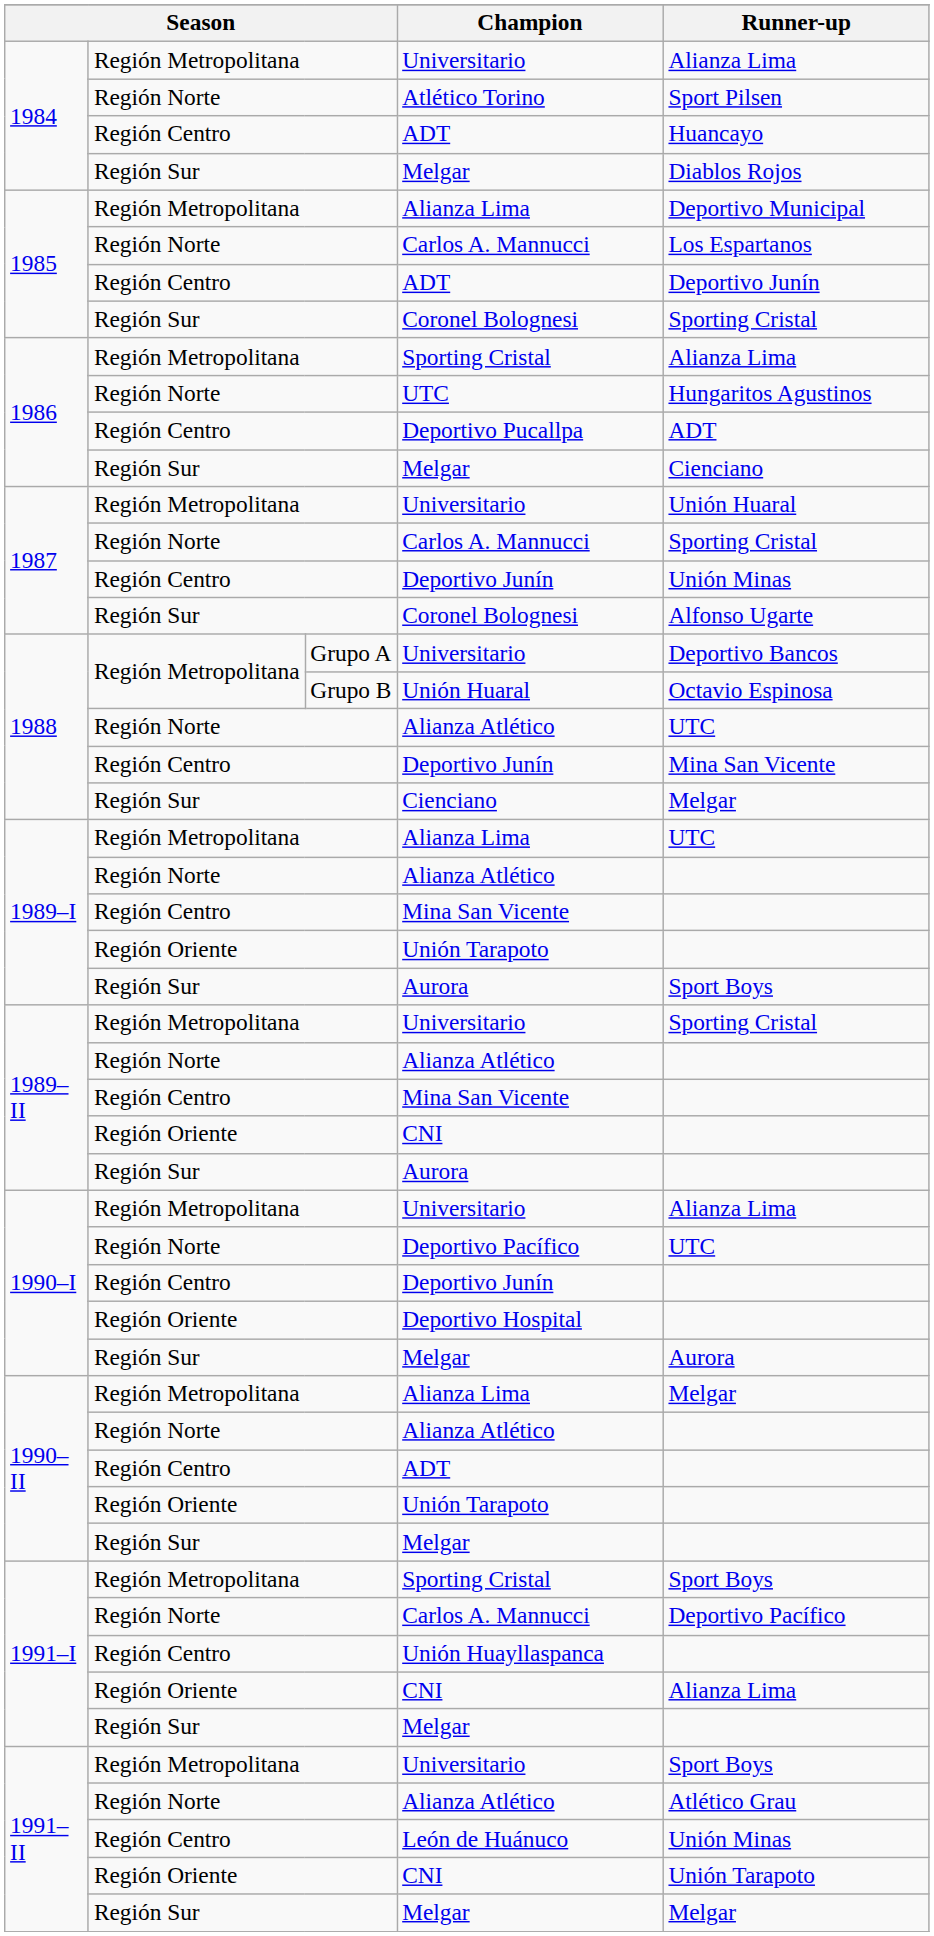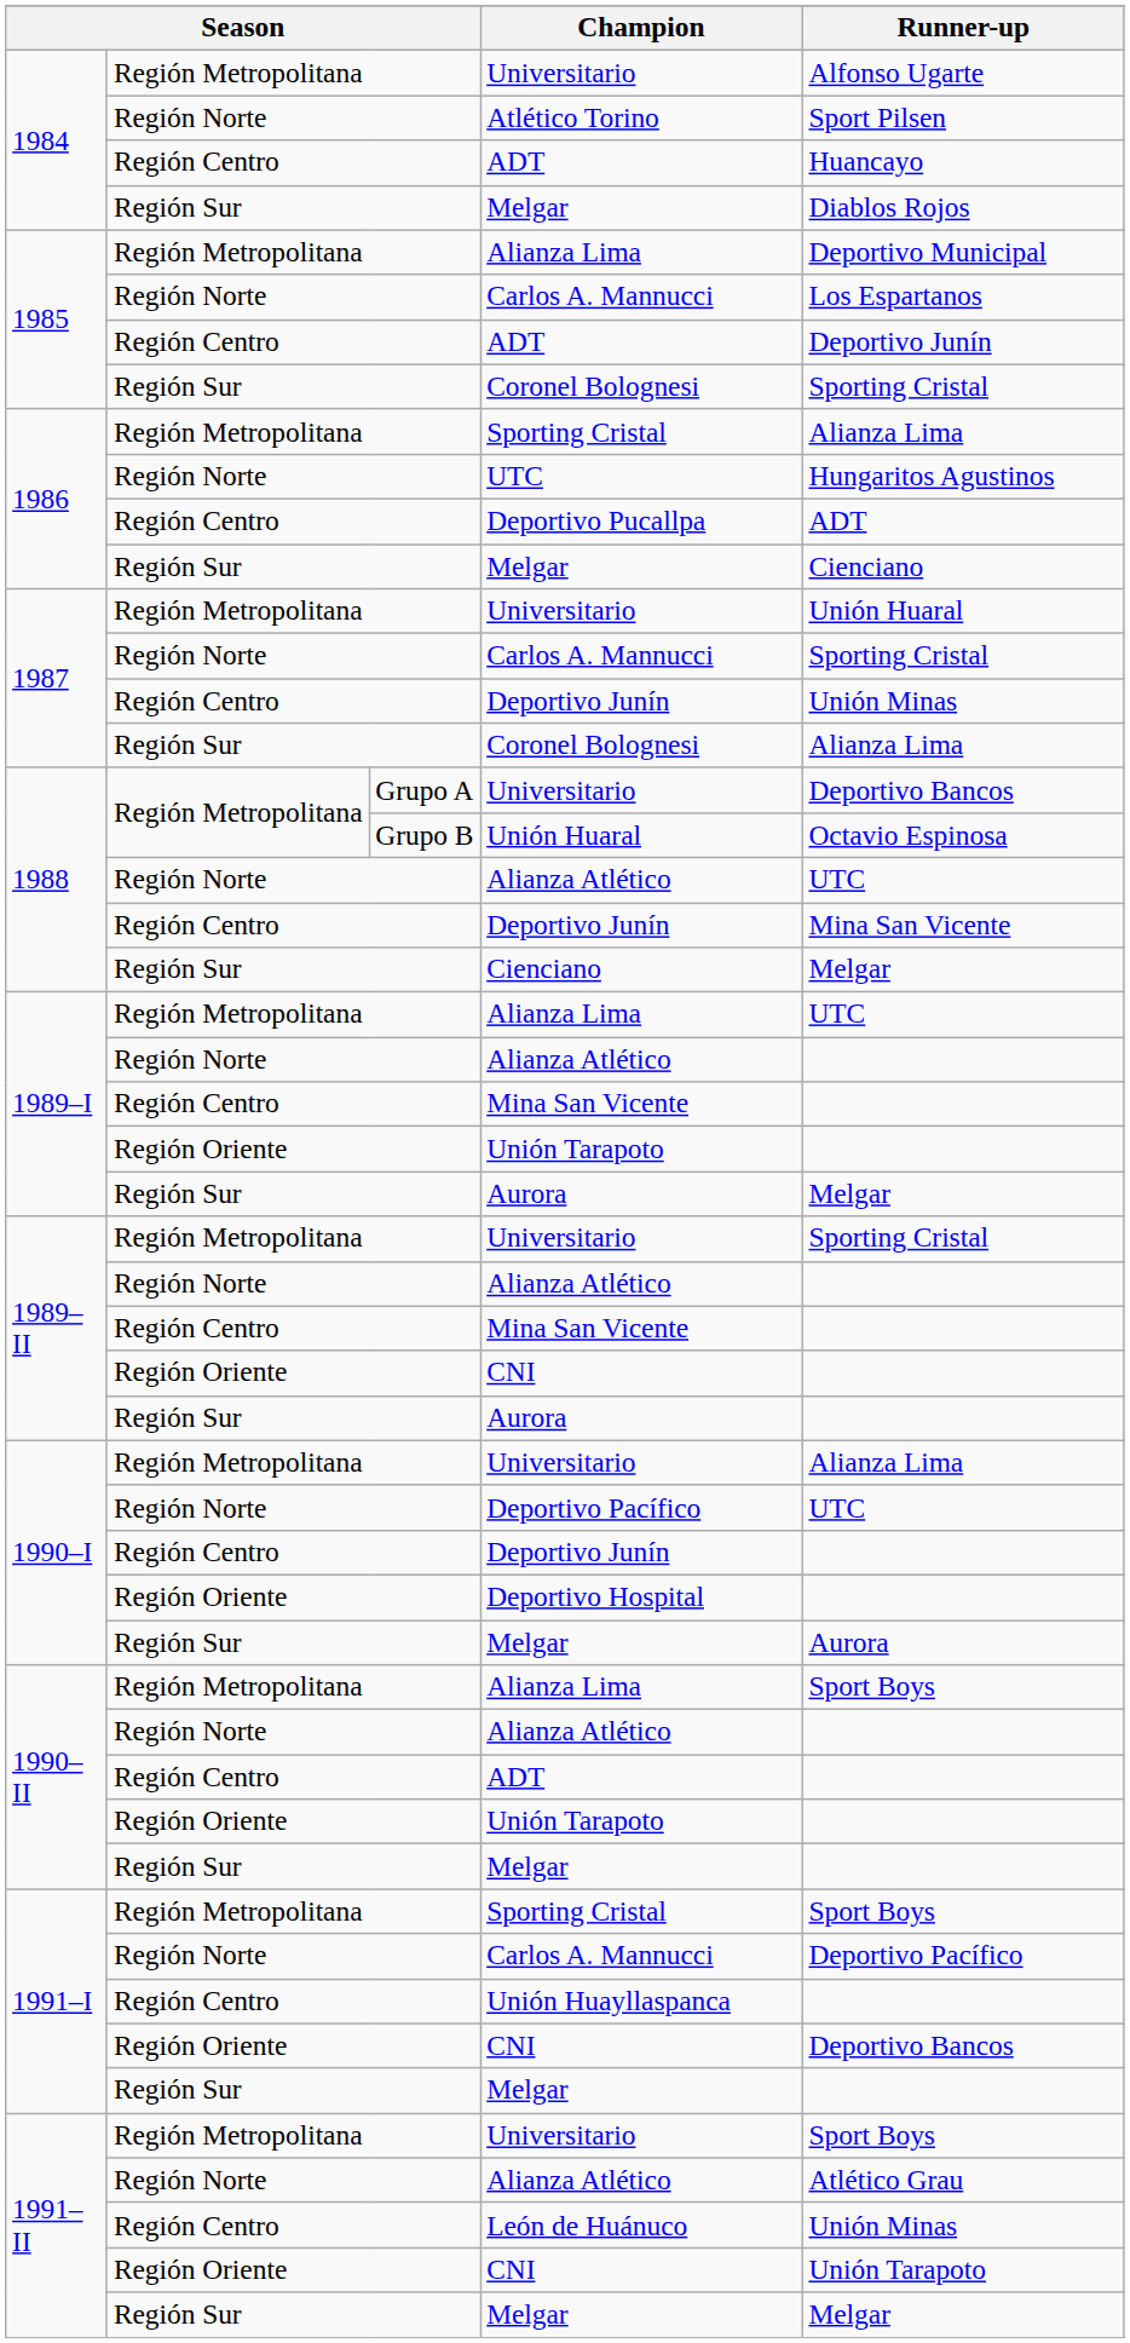 <table class="wikitable sortable">
 <tr>
 </tr>
 <tr>
 <th width="200" colspan="3">Season</th>
 <th width="175">Champion</th>
 <th width="175">Runner-up</th>
 </tr>
 <tr>
 <td rowspan=4 width=50><a href='#'>1984</a></td>
 <td colspan="2">Región Metropolitana</td>
 <td><a href='#'>Universitario</a></td>
-<td><a href='#'>Alianza Lima</a></td>
+<td><a href='#'>Alfonso Ugarte</a></td>
 </tr>
 <tr>
 <td colspan="2">Región Norte</td>
 <td><a href='#'>Atlético Torino</a></td>
 <td><a href='#'>Sport Pilsen</a></td>
 </tr>
 <tr>
 <td colspan="2">Región Centro</td>
 <td><a href='#'>ADT</a></td>
 <td><a href='#'>Huancayo</a></td>
 </tr>
 <tr>
 <td colspan="2">Región Sur</td>
 <td><a href='#'>Melgar</a></td>
 <td><a href='#'>Diablos Rojos</a></td>
 </tr>
 <tr>
 <td rowspan=4 width=50><a href='#'>1985</a></td>
 <td colspan="2">Región Metropolitana</td>
 <td><a href='#'>Alianza Lima</a></td>
 <td><a href='#'>Deportivo Municipal</a></td>
 </tr>
 <tr>
 <td colspan="2">Región Norte</td>
 <td><a href='#'>Carlos A. Mannucci</a></td>
 <td><a href='#'>Los Espartanos</a></td>
 </tr>
 <tr>
 <td colspan="2">Región Centro</td>
 <td><a href='#'>ADT</a></td>
 <td><a href='#'>Deportivo Junín</a></td>
 </tr>
 <tr>
 <td colspan="2">Región Sur</td>
 <td><a href='#'>Coronel Bolognesi</a></td>
 <td><a href='#'>Sporting Cristal</a></td>
 </tr>
 <tr>
 <td rowspan=4 width=50><a href='#'>1986</a></td>
 <td colspan="2">Región Metropolitana</td>
 <td><a href='#'>Sporting Cristal</a></td>
 <td><a href='#'>Alianza Lima</a></td>
 </tr>
 <tr>
 <td colspan="2">Región Norte</td>
 <td><a href='#'>UTC</a></td>
 <td><a href='#'>Hungaritos Agustinos</a></td>
 </tr>
 <tr>
 <td colspan="2">Región Centro</td>
 <td><a href='#'>Deportivo Pucallpa</a></td>
 <td><a href='#'>ADT</a></td>
 </tr>
 <tr>
 <td colspan="2">Región Sur</td>
 <td><a href='#'>Melgar</a></td>
 <td><a href='#'>Cienciano</a></td>
 </tr>
 <tr>
 <td rowspan=4 width=50><a href='#'>1987</a></td>
 <td colspan="2">Región Metropolitana</td>
 <td><a href='#'>Universitario</a></td>
 <td><a href='#'>Unión Huaral</a></td>
 </tr>
 <tr>
 <td colspan="2">Región Norte</td>
 <td><a href='#'>Carlos A. Mannucci</a></td>
 <td><a href='#'>Sporting Cristal</a></td>
 </tr>
 <tr>
 <td colspan="2">Región Centro</td>
 <td><a href='#'>Deportivo Junín</a></td>
 <td><a href='#'>Unión Minas</a></td>
 </tr>
 <tr>
 <td colspan="2">Región Sur</td>
 <td><a href='#'>Coronel Bolognesi</a></td>
-<td><a href='#'>Alfonso Ugarte</a></td>
+<td><a href='#'>Alianza Lima</a></td>
 </tr>
 <tr>
 <td rowspan=5 width=50><a href='#'>1988</a></td>
 <td rowspan=2>Región Metropolitana</td>
 <td>Grupo A</td>
 <td><a href='#'>Universitario</a></td>
 <td><a href='#'>Deportivo Bancos</a></td>
 </tr>
 <tr>
 <td>Grupo B</td>
 <td><a href='#'>Unión Huaral</a></td>
 <td><a href='#'>Octavio Espinosa</a></td>
 </tr>
 <tr>
 <td colspan="2">Región Norte</td>
 <td><a href='#'>Alianza Atlético</a></td>
 <td><a href='#'>UTC</a></td>
 </tr>
 <tr>
 <td colspan="2">Región Centro</td>
 <td><a href='#'>Deportivo Junín</a></td>
 <td><a href='#'>Mina San Vicente</a></td>
 </tr>
 <tr>
 <td colspan="2">Región Sur</td>
 <td><a href='#'>Cienciano</a></td>
 <td><a href='#'>Melgar</a></td>
 </tr>
 <tr>
 <td rowspan=5 width=50><a href='#'>1989–I</a></td>
 <td colspan="2">Región Metropolitana</td>
 <td><a href='#'>Alianza Lima</a></td>
 <td><a href='#'>UTC</a></td>
 </tr>
 <tr>
 <td colspan="2">Región Norte</td>
 <td><a href='#'>Alianza Atlético</a></td>
 <td></td>
 </tr>
 <tr>
 <td colspan="2">Región Centro</td>
 <td><a href='#'>Mina San Vicente</a></td>
 <td></td>
 </tr>
 <tr>
 <td colspan="2">Región Oriente</td>
 <td><a href='#'>Unión Tarapoto</a></td>
 <td></td>
 </tr>
 <tr>
 <td colspan="2">Región Sur</td>
 <td><a href='#'>Aurora</a></td>
-<td><a href='#'>Sport Boys</a></td>
+<td><a href='#'>Melgar</a></td>
 </tr>
 <tr>
 <td rowspan=5 width=50><a href='#'>1989–II</a></td>
 <td colspan="2">Región Metropolitana</td>
 <td><a href='#'>Universitario</a></td>
 <td><a href='#'>Sporting Cristal</a></td>
 </tr>
 <tr>
 <td colspan="2">Región Norte</td>
 <td><a href='#'>Alianza Atlético</a></td>
 <td></td>
 </tr>
 <tr>
 <td colspan="2">Región Centro</td>
 <td><a href='#'>Mina San Vicente</a></td>
 <td></td>
 </tr>
 <tr>
 <td colspan="2">Región Oriente</td>
 <td><a href='#'>CNI</a></td>
 <td></td>
 </tr>
 <tr>
 <td colspan="2">Región Sur</td>
 <td><a href='#'>Aurora</a></td>
 <td></td>
 </tr>
 <tr>
 <td rowspan=5 width=50><a href='#'>1990–I</a></td>
 <td colspan="2">Región Metropolitana</td>
 <td><a href='#'>Universitario</a></td>
 <td><a href='#'>Alianza Lima</a></td>
 </tr>
 <tr>
 <td colspan="2">Región Norte</td>
 <td><a href='#'>Deportivo Pacífico</a></td>
 <td><a href='#'>UTC</a></td>
 </tr>
 <tr>
 <td colspan="2">Región Centro</td>
 <td><a href='#'>Deportivo Junín</a></td>
 <td></td>
 </tr>
 <tr>
 <td colspan="2">Región Oriente</td>
 <td><a href='#'>Deportivo Hospital</a></td>
 <td></td>
 </tr>
 <tr>
 <td colspan="2">Región Sur</td>
 <td><a href='#'>Melgar</a></td>
 <td><a href='#'>Aurora</a></td>
 </tr>
 <tr>
 <td rowspan=5 width=50><a href='#'>1990–II</a></td>
 <td colspan="2">Región Metropolitana</td>
 <td><a href='#'>Alianza Lima</a></td>
-<td><a href='#'>Melgar</a></td>
+<td><a href='#'>Sport Boys</a></td>
 </tr>
 <tr>
 <td colspan="2">Región Norte</td>
 <td><a href='#'>Alianza Atlético</a></td>
 <td></td>
 </tr>
 <tr>
 <td colspan="2">Región Centro</td>
 <td><a href='#'>ADT</a></td>
 <td></td>
 </tr>
 <tr>
 <td colspan="2">Región Oriente</td>
 <td><a href='#'>Unión Tarapoto</a></td>
 <td></td>
 </tr>
 <tr>
 <td colspan="2">Región Sur</td>
 <td><a href='#'>Melgar</a></td>
 <td></td>
 </tr>
 <tr>
 <td rowspan=5 width=50><a href='#'>1991–I</a></td>
 <td colspan="2">Región Metropolitana</td>
 <td><a href='#'>Sporting Cristal</a></td>
 <td><a href='#'>Sport Boys</a></td>
 </tr>
 <tr>
 <td colspan="2">Región Norte</td>
 <td><a href='#'>Carlos A. Mannucci</a></td>
 <td><a href='#'>Deportivo Pacífico</a></td>
 </tr>
 <tr>
 <td colspan="2">Región Centro</td>
 <td><a href='#'>Unión Huayllaspanca</a></td>
 <td></td>
 </tr>
 <tr>
 <td colspan="2">Región Oriente</td>
 <td><a href='#'>CNI</a></td>
-<td><a href='#'>Alianza Lima</a></td>
+<td><a href='#'>Deportivo Bancos</a></td>
 </tr>
 <tr>
 <td colspan="2">Región Sur</td>
 <td><a href='#'>Melgar</a></td>
 <td></td>
 </tr>
 <tr>
 <td rowspan=5 width=50><a href='#'>1991–II</a></td>
 <td colspan="2">Región Metropolitana</td>
 <td><a href='#'>Universitario</a></td>
 <td><a href='#'>Sport Boys</a></td>
 </tr>
 <tr>
 <td colspan="2">Región Norte</td>
 <td><a href='#'>Alianza Atlético</a></td>
 <td><a href='#'>Atlético Grau</a></td>
 </tr>
 <tr>
 <td colspan="2">Región Centro</td>
 <td><a href='#'>León de Huánuco</a></td>
 <td><a href='#'>Unión Minas</a></td>
 </tr>
 <tr>
 <td colspan="2">Región Oriente</td>
 <td><a href='#'>CNI</a></td>
 <td><a href='#'>Unión Tarapoto</a></td>
 </tr>
 <tr>
 <td colspan="2">Región Sur</td>
 <td><a href='#'>Melgar</a></td>
 <td><a href='#'>Melgar</a></td>
 </tr>
 <tr>
 </tr>
 </table>
